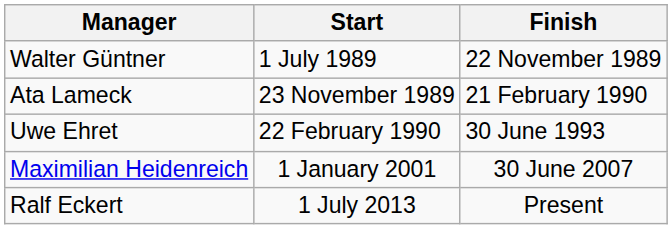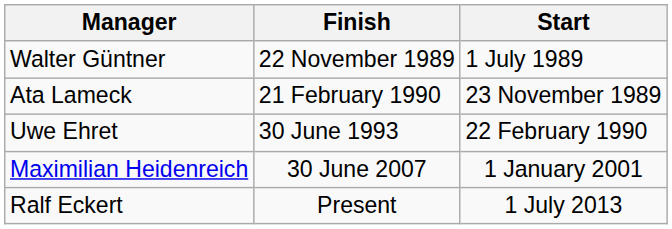 <table class="wikitable">
 <tr>
 <th>Manager</th>
+<th>Finish</th>
 <th>Start</th>
-<th>Finish</th>
 </tr>
 <tr>
 <td>Walter Güntner</td>
+<td>22 November 1989</td>
 <td>1 July 1989</td>
-<td>22 November 1989</td>
 </tr>
 <tr>
 <td>Ata Lameck</td>
+<td>21 February 1990</td>
 <td>23 November 1989</td>
-<td>21 February 1990</td>
 </tr>
 <tr>
 <td>Uwe Ehret</td>
+<td>30 June 1993</td>
 <td>22 February 1990</td>
-<td>30 June 1993</td>
 </tr>
 <tr align="center">
 <td align="left"><a href='#'>Maximilian Heidenreich</a></td>
+<td>30 June 2007</td>
 <td>1 January 2001</td>
-<td>30 June 2007</td>
 </tr>
 <tr align="center">
 <td align="left">Ralf Eckert</td>
+<td>Present</td>
 <td>1 July 2013</td>
-<td>Present</td>
 </tr>
 </table>
